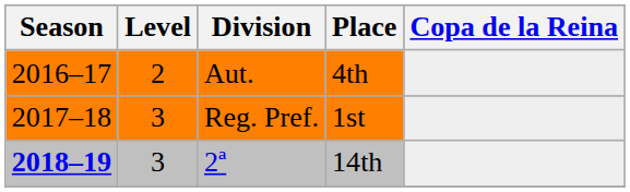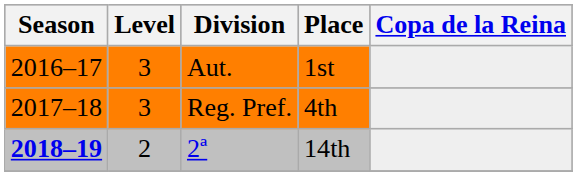 <table class="wikitable">
 <tr style="background:#f0f6fa;">
 <th>Season</th>
 <th>Level</th>
 <th>Division</th>
 <th>Place</th>
 <th><a href='#'>Copa de la Reina</a></th>
 </tr>
 <tr>
 <td style="background:#FF7F00;">2016–17</td>
-<td style="background:#FF7F00;" align="center">2</td>
+<td style="background:#FF7F00;" align="center">3</td>
 <td style="background:#FF7F00;">Aut.</td>
-<td style="background:#FF7F00;">4th</td>
+<td style="background:#FF7F00;">1st</td>
 <th style="background:#efefef;"></th>
 </tr>
 <tr>
 <td style="background:#FF7F00;">2017–18</td>
 <td style="background:#FF7F00;" align="center">3</td>
 <td style="background:#FF7F00;">Reg. Pref.</td>
-<td style="background:#FF7F00;">1st</td>
+<td style="background:#FF7F00;">4th</td>
 <th style="background:#efefef;"></th>
 </tr>
 <tr>
 <td style="background:silver"><strong><a href='#'>2018–19</a></strong></td>
-<td style="background:silver" align="center">3</td>
+<td style="background:silver" align="center">2</td>
 <td style="background:silver"><a href='#'>2ª</a></td>
 <td style="background:silver">14th</td>
 <th style="background:#efefef;"></th>
 </tr>
 <tr>
 </tr>
 </table>
